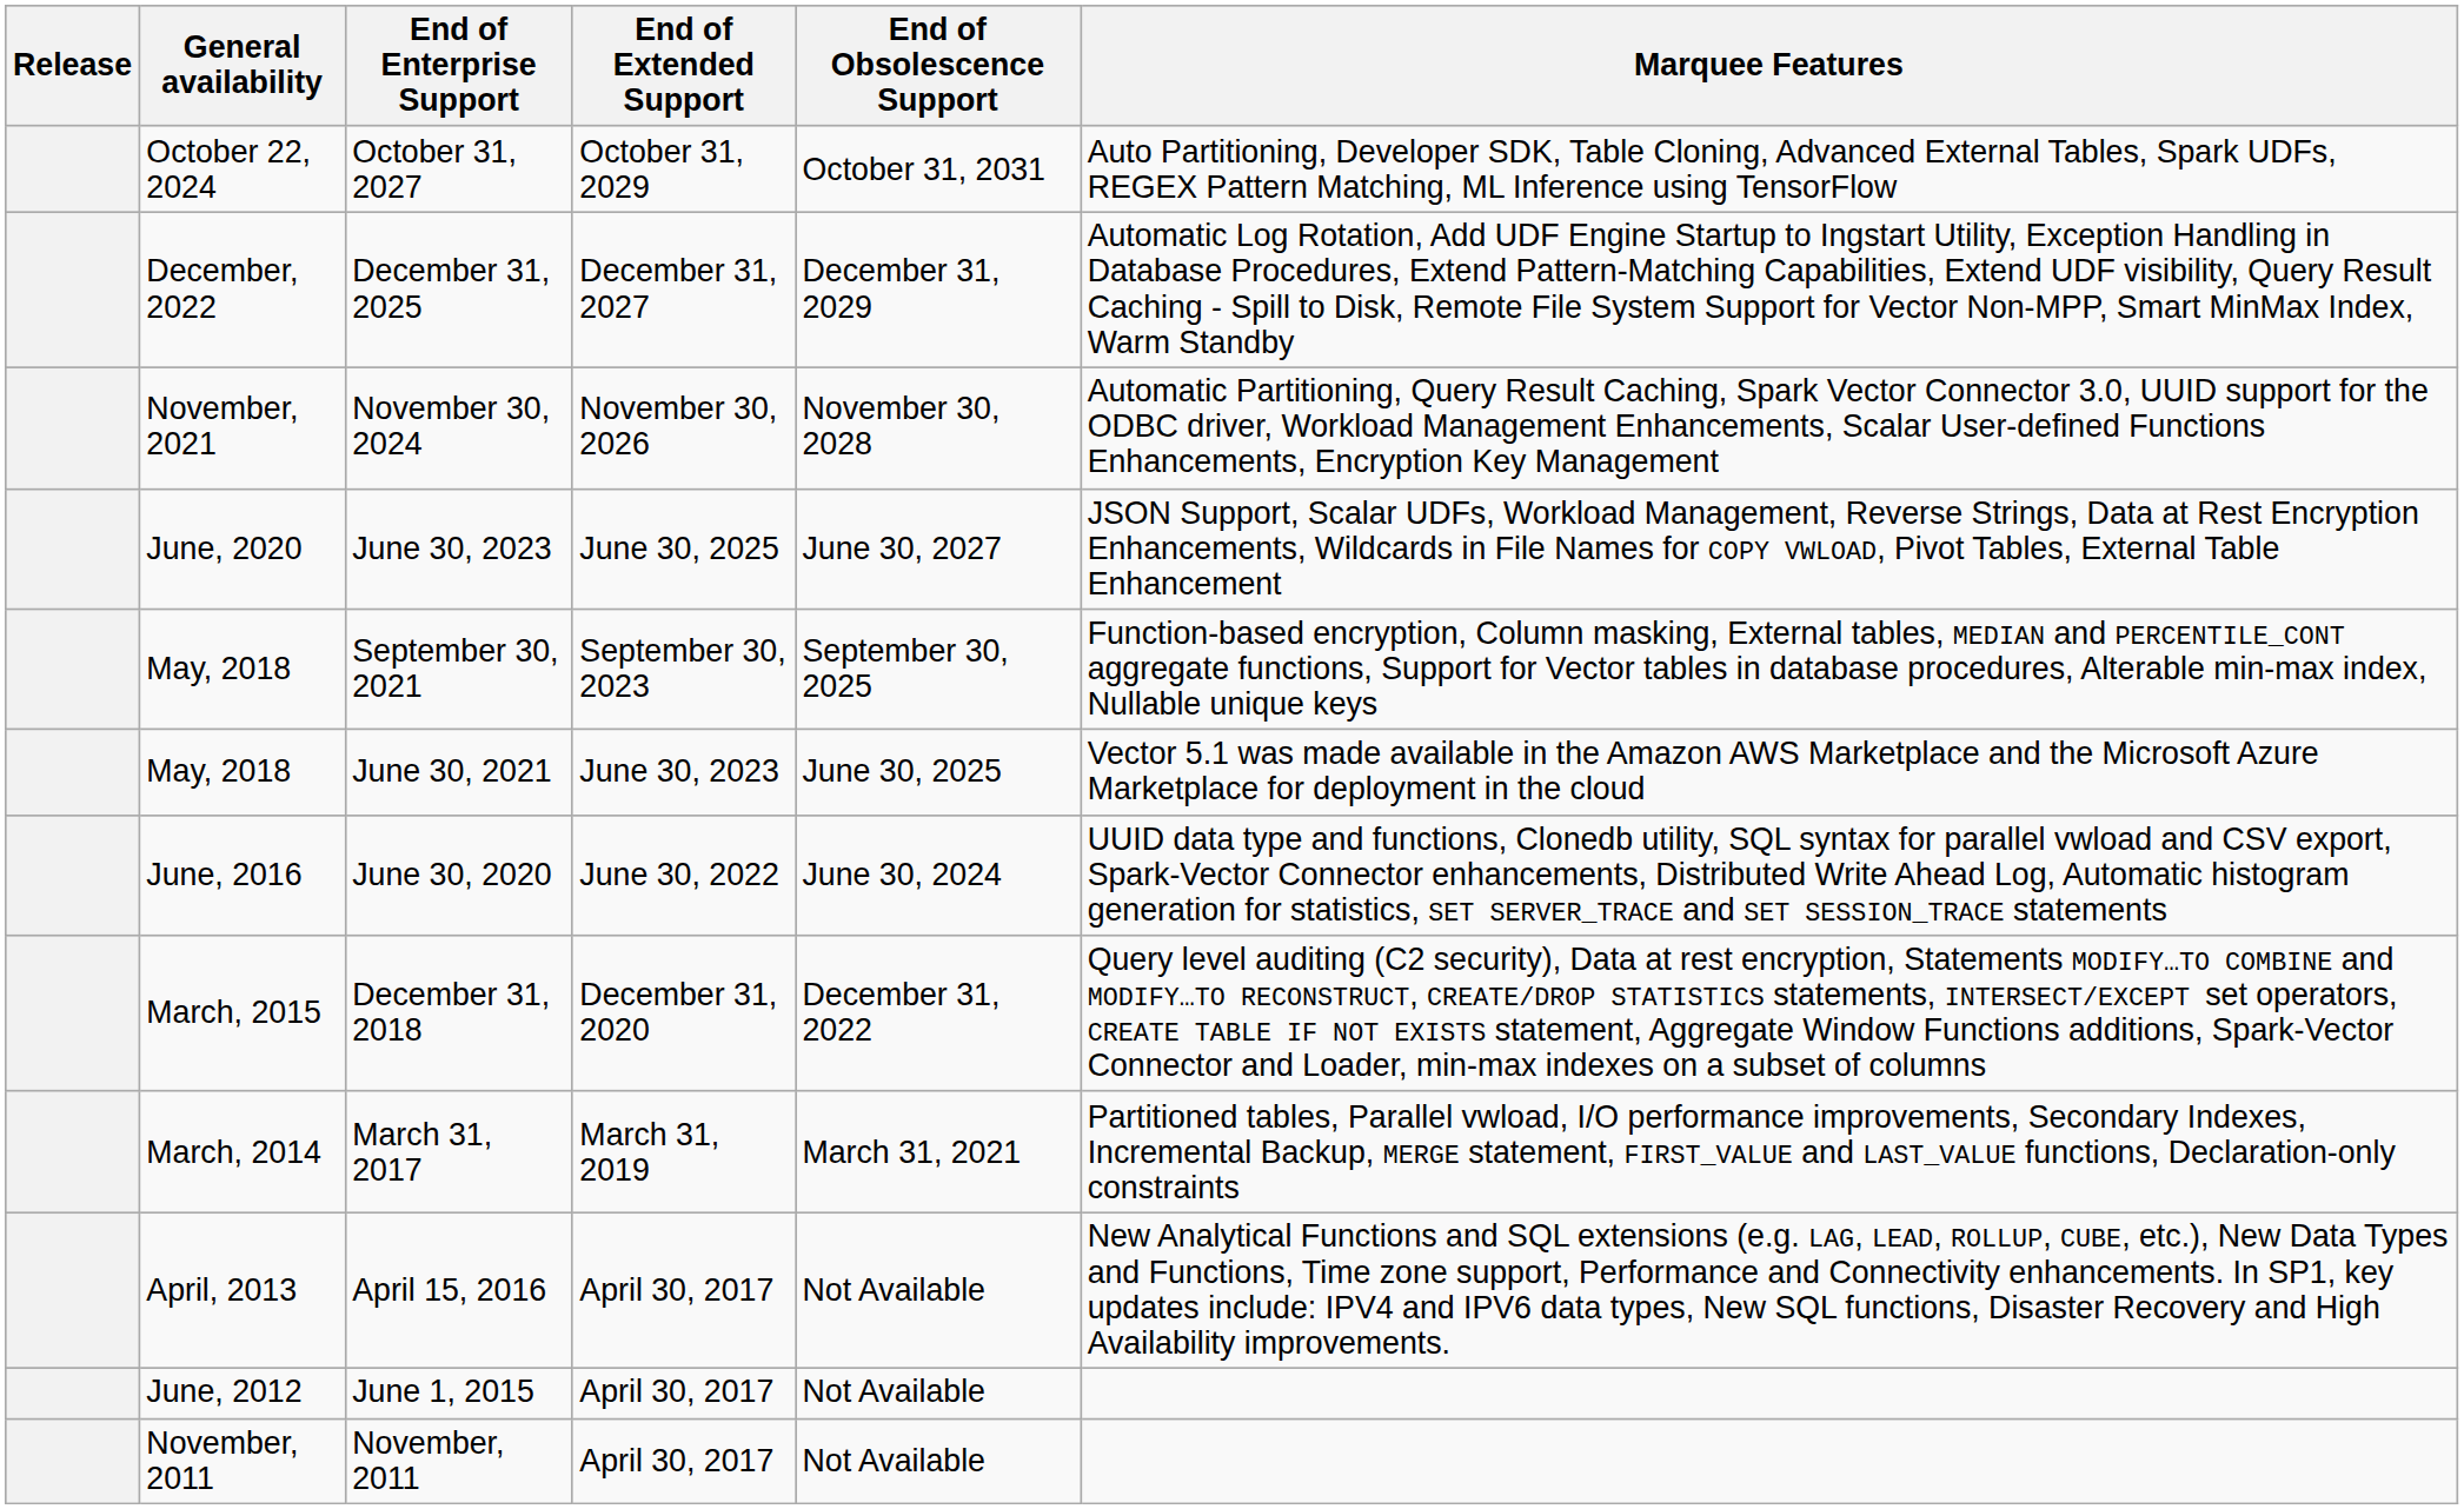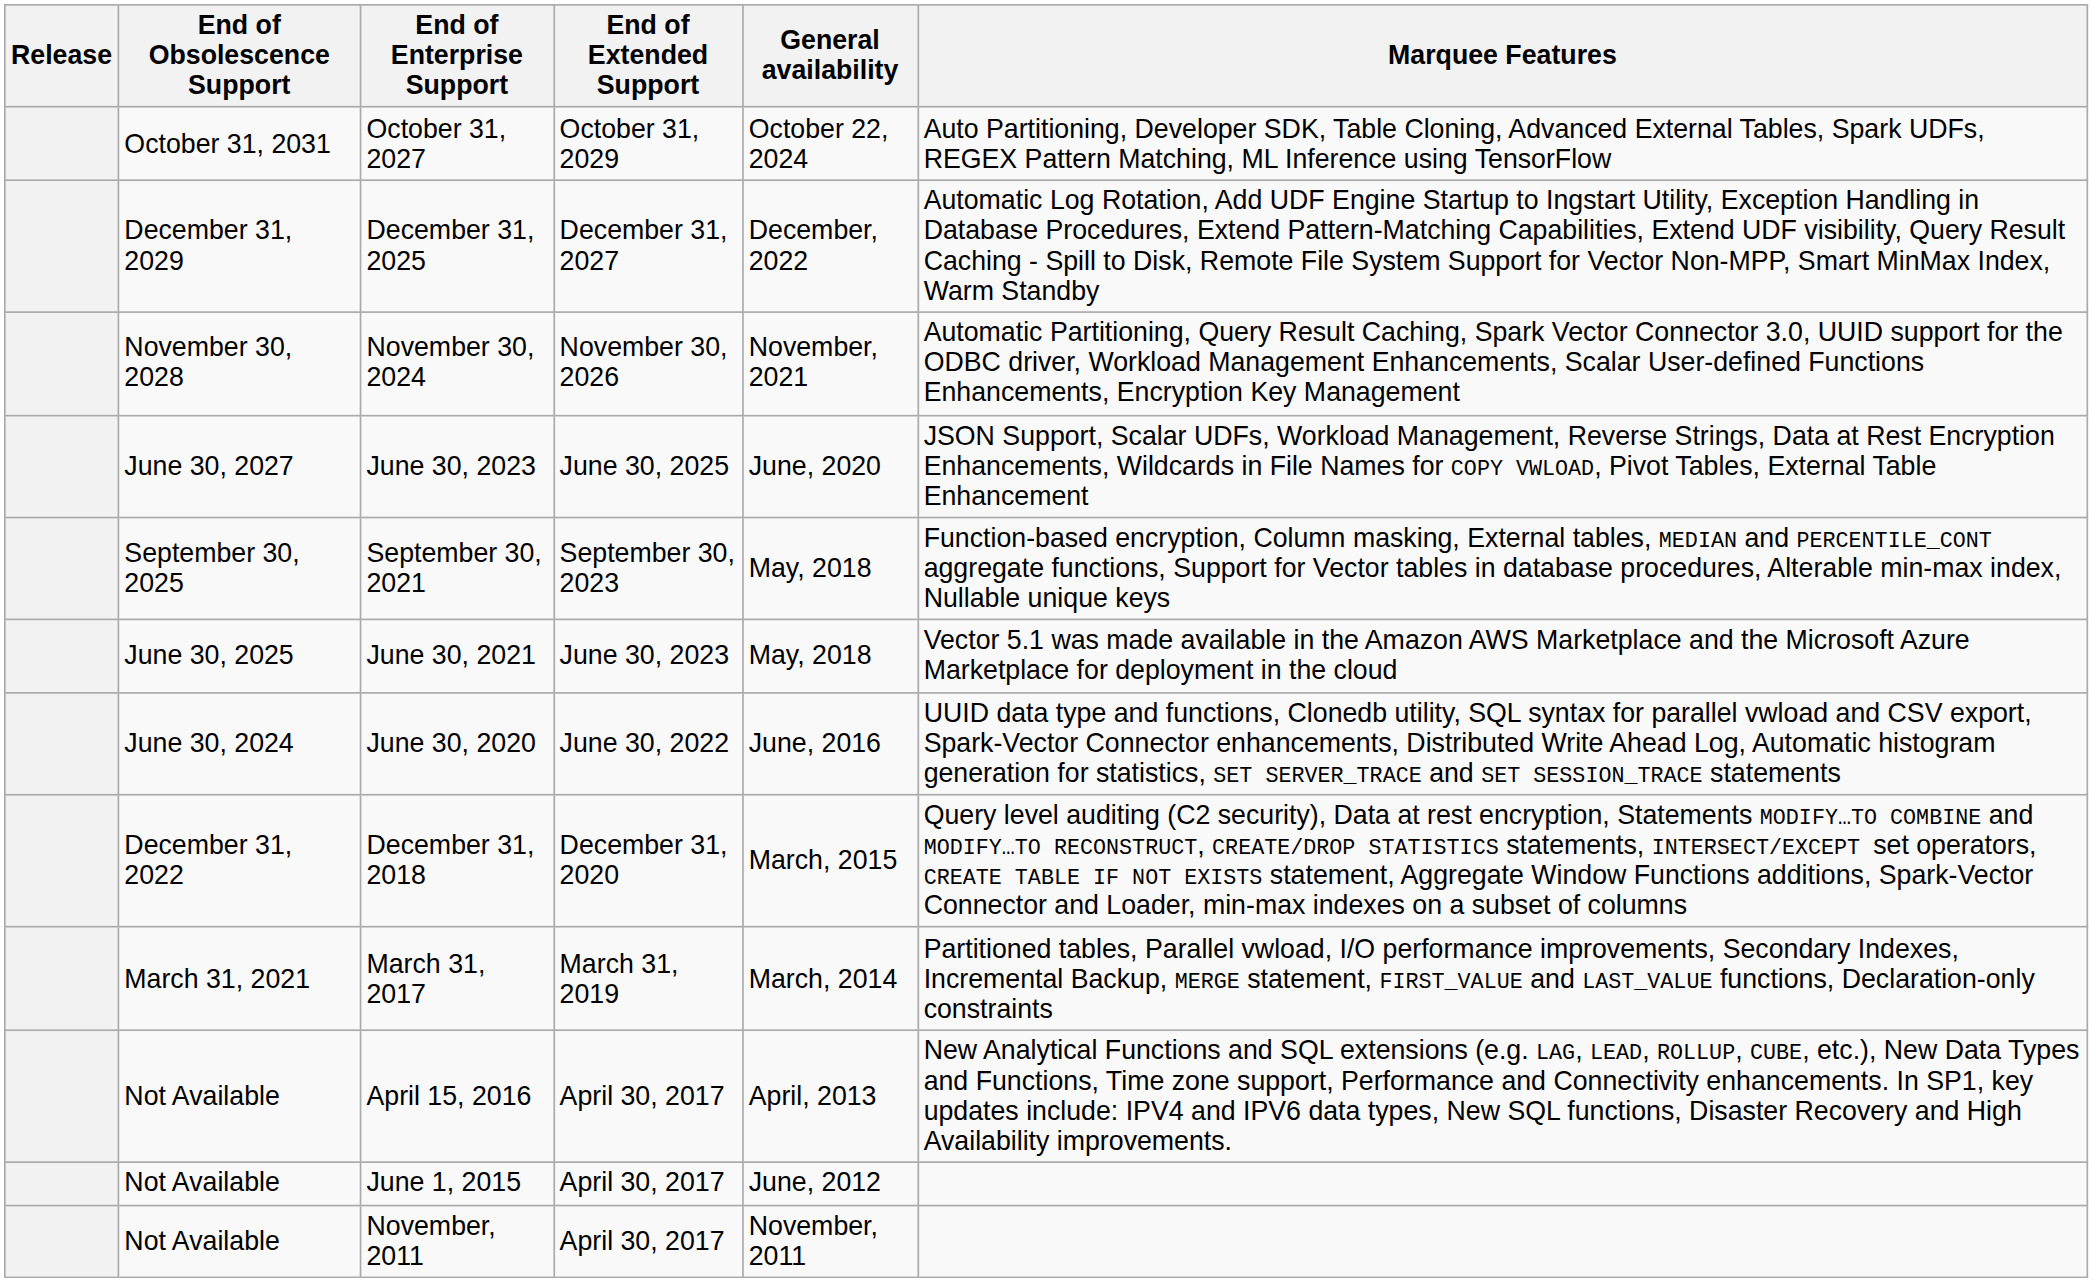 <table class="wikitable">
 <tr>
 <th>Release</th>
-<th>General availability</th>
+<th>End of Obsolescence Support</th>
 <th>End of Enterprise Support</th>
 <th>End of Extended Support</th>
-<th>End of Obsolescence Support</th>
+<th>General availability</th>
 <th>Marquee Features</th>
 </tr>
 <tr>
 <th></th>
-<td>October 22, 2024</td>
+<td>October 31, 2031</td>
 <td>October 31, 2027</td>
 <td>October 31, 2029</td>
-<td>October 31, 2031</td>
+<td>October 22, 2024</td>
 <td>Auto Partitioning, Developer SDK, Table Cloning, Advanced External Tables, Spark UDFs, REGEX Pattern Matching, ML Inference using TensorFlow</td>
 </tr>
 <tr>
 <th></th>
-<td>December, 2022</td>
+<td>December 31, 2029</td>
 <td>December 31, 2025</td>
 <td>December 31, 2027</td>
-<td>December 31, 2029</td>
+<td>December, 2022</td>
 <td>Automatic Log Rotation, Add UDF Engine Startup to Ingstart Utility, Exception Handling in Database Procedures, Extend Pattern-Matching Capabilities, Extend UDF visibility, Query Result Caching - Spill to Disk, Remote File System Support for Vector Non-MPP, Smart MinMax Index, Warm Standby</td>
 </tr>
 <tr>
 <th></th>
-<td>November, 2021</td>
+<td>November 30, 2028</td>
 <td>November 30, 2024</td>
 <td>November 30, 2026</td>
-<td>November 30, 2028</td>
+<td>November, 2021</td>
 <td>Automatic Partitioning, Query Result Caching, Spark Vector Connector 3.0, UUID support for the ODBC driver, Workload Management Enhancements, Scalar User-defined Functions Enhancements, Encryption Key Management</td>
 </tr>
 <tr>
 <th></th>
-<td>June, 2020</td>
+<td>June 30, 2027</td>
 <td>June 30, 2023</td>
 <td>June 30, 2025</td>
-<td>June 30, 2027</td>
+<td>June, 2020</td>
 <td>JSON Support, Scalar UDFs, Workload Management, Reverse Strings, Data at Rest Encryption Enhancements, Wildcards in File Names for <code>COPY VWLOAD</code>, Pivot Tables, External Table Enhancement</td>
 </tr>
 <tr>
 <th></th>
-<td>May, 2018</td>
+<td>September 30, 2025</td>
 <td>September 30, 2021</td>
 <td>September 30, 2023</td>
-<td>September 30, 2025</td>
+<td>May, 2018</td>
 <td>Function-based encryption, Column masking, External tables, <code>MEDIAN</code> and <code>PERCENTILE_CONT</code> aggregate functions, Support for Vector tables in database procedures, Alterable min-max index, Nullable unique keys</td>
 </tr>
 <tr>
 <th></th>
-<td>May, 2018</td>
+<td>June 30, 2025</td>
 <td>June 30, 2021</td>
 <td>June 30, 2023</td>
-<td>June 30, 2025</td>
+<td>May, 2018</td>
 <td>Vector 5.1 was made available in the Amazon AWS Marketplace and the Microsoft Azure Marketplace for deployment in the cloud</td>
 </tr>
 <tr>
 <th></th>
-<td>June, 2016</td>
+<td>June 30, 2024</td>
 <td>June 30, 2020</td>
 <td>June 30, 2022</td>
-<td>June 30, 2024</td>
+<td>June, 2016</td>
 <td>UUID data type and functions, Clonedb utility, SQL syntax for parallel vwload and CSV export, Spark-Vector Connector enhancements, Distributed Write Ahead Log, Automatic histogram generation for statistics, <code>SET SERVER_TRACE</code> and <code>SET SESSION_TRACE</code> statements</td>
 </tr>
 <tr>
 <th></th>
-<td>March, 2015</td>
+<td>December 31, 2022</td>
 <td>December 31, 2018</td>
 <td>December 31, 2020</td>
-<td>December 31, 2022</td>
+<td>March, 2015</td>
 <td>Query level auditing (C2 security), Data at rest encryption, Statements <code>MODIFY…TO COMBINE</code> and <code>MODIFY…TO RECONSTRUCT</code>, <code>CREATE/DROP STATISTICS</code> statements, <code>INTERSECT/EXCEPT </code> set operators, <code>CREATE TABLE IF NOT EXISTS</code> statement, Aggregate Window Functions additions, Spark-Vector Connector and Loader, min-max indexes on a subset of columns</td>
 </tr>
 <tr>
 <th></th>
-<td>March, 2014</td>
+<td>March 31, 2021</td>
 <td>March 31, 2017</td>
 <td>March 31, 2019</td>
-<td>March 31, 2021</td>
+<td>March, 2014</td>
 <td>Partitioned tables, Parallel vwload, I/O performance improvements, Secondary Indexes, Incremental Backup, <code>MERGE</code> statement, <code>FIRST_VALUE</code> and <code>LAST_VALUE</code> functions, Declaration-only constraints </td>
 </tr>
 <tr>
 <th></th>
-<td>April, 2013</td>
+<td>Not Available</td>
 <td>April 15, 2016</td>
 <td>April 30, 2017</td>
-<td>Not Available</td>
+<td>April, 2013</td>
 <td>New Analytical Functions and SQL extensions (e.g. <code>LAG</code>, <code>LEAD</code>, <code>ROLLUP</code>, <code>CUBE</code>, etc.), New Data Types and Functions, Time zone support, Performance and Connectivity enhancements. In SP1, key updates include: IPV4 and IPV6 data types, New SQL functions, Disaster Recovery and High Availability improvements.</td>
 </tr>
 <tr>
 <th></th>
-<td>June, 2012</td>
+<td>Not Available</td>
 <td>June 1, 2015</td>
 <td>April 30, 2017</td>
-<td>Not Available</td>
+<td>June, 2012</td>
 <td></td>
 </tr>
 <tr>
 <th></th>
-<td>November, 2011</td>
+<td>Not Available</td>
 <td>November, 2011</td>
 <td>April 30, 2017</td>
-<td>Not Available</td>
+<td>November, 2011</td>
 <td></td>
 </tr>
 </table>
